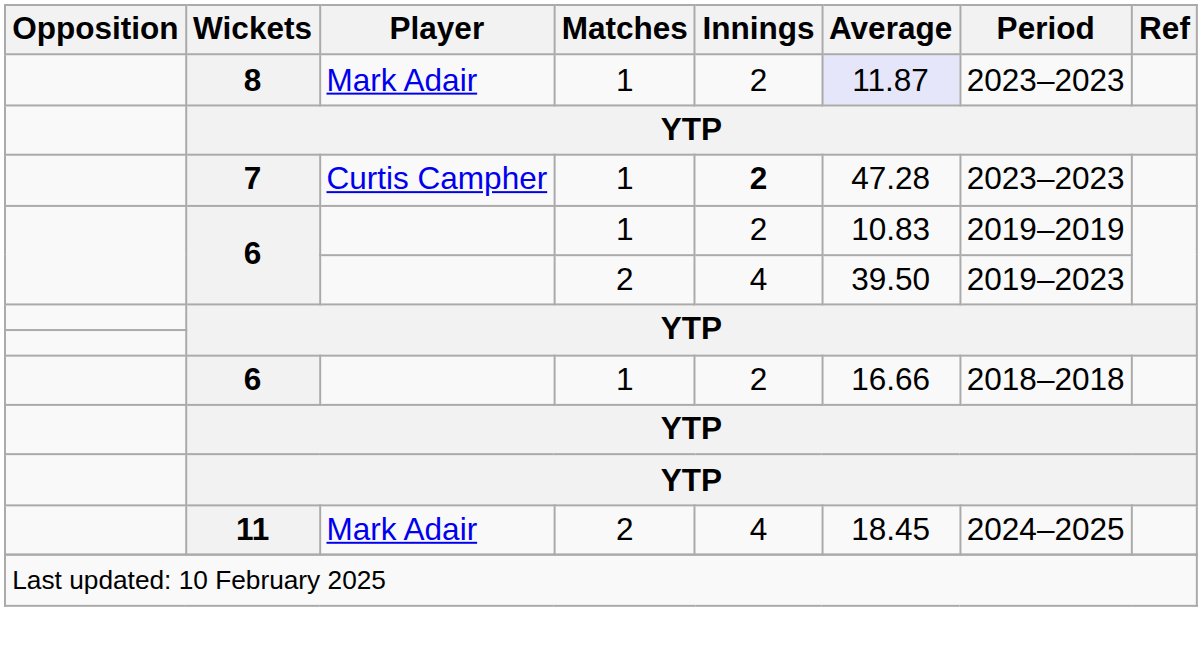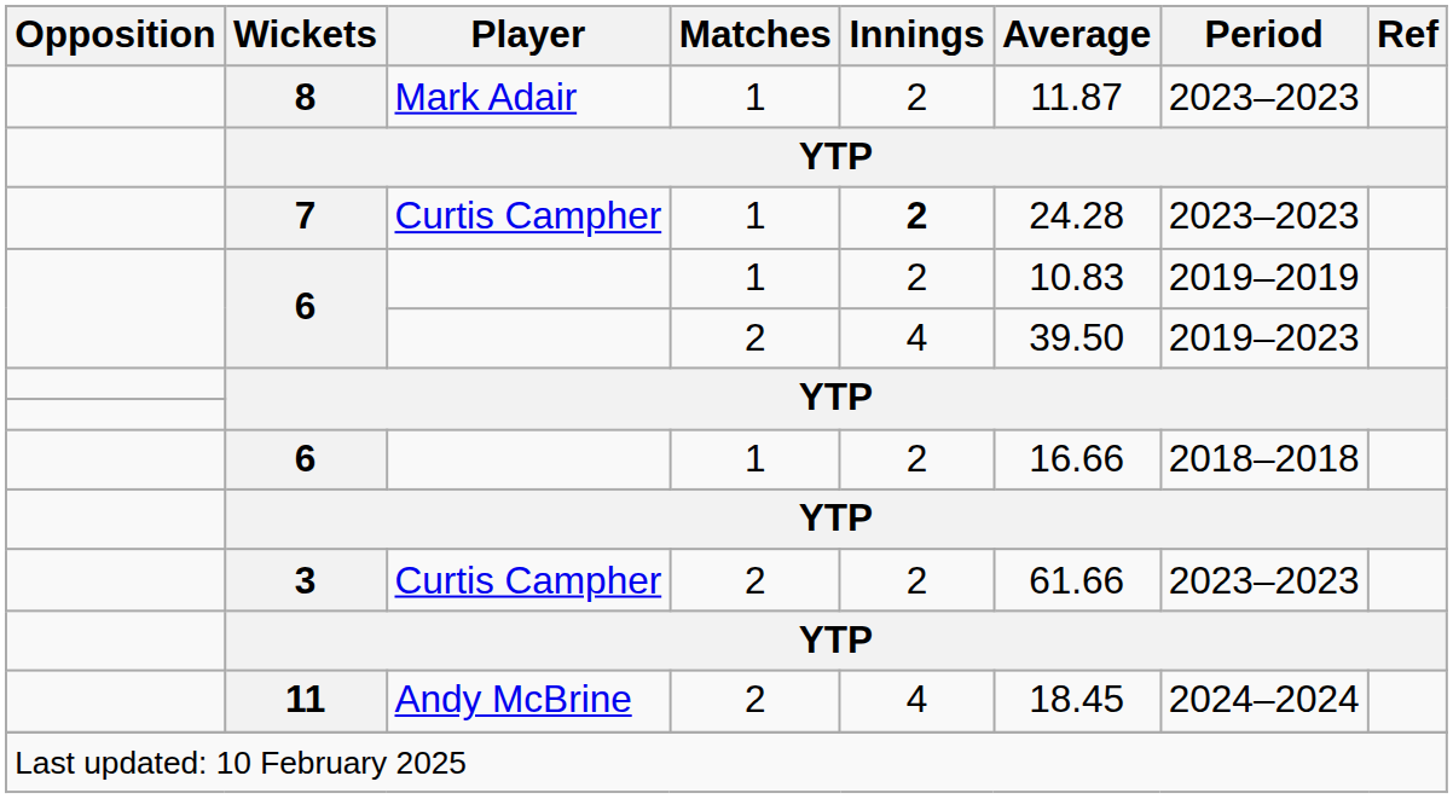 <table class="wikitable plainrowheaders sortable">
 <tr>
 <th scope=col>Opposition</th>
 <th scope=col>Wickets</th>
 <th scope=col>Player</th>
 <th scope=col>Matches</th>
 <th scope=col>Innings</th>
 <th scope=col>Average</th>
 <th scope=col>Period</th>
 <th scope=col>Ref</th>
 </tr>
 <tr>
 <td style=text-align:left;></td>
 <th scope=row style=text-align:center;>8</th>
 <td><a href='#'>Mark Adair</a></td>
 <td align=center>1</td>
 <td align=center>2</td>
-<td align=center style="background: lavender;">11.87</td>
+<td align=center>11.87</td>
 <td>2023–2023</td>
 <td></td>
 </tr>
 <tr>
 <td style=text-align:left;></td>
 <th scope=row style=text-align:center; colspan=7>YTP</th>
 </tr>
 <tr>
 <td style=text-align:left;></td>
 <th scope=row style=text-align:center;>7</th>
 <td><a href='#'>Curtis Campher</a></td>
 <td align=center>1</td>
 <td align=center><strong>2</strong></td>
-<td align=center>47.28</td>
+<td align=center>24.28</td>
 <td>2023–2023</td>
 <td></td>
 </tr>
 <tr>
 <td style=text-align:left; rowspan=2></td>
 <th scope=row style=text-align:center; rowspan=2>6</th>
 <td></td>
 <td align=center>1</td>
 <td align=center>2</td>
 <td align=center>10.83</td>
 <td>2019–2019</td>
 <td rowspan=2></td>
 </tr>
 <tr>
 <td></td>
 <td align=center>2</td>
 <td align=center>4</td>
 <td align=center>39.50</td>
 <td>2019–2023</td>
 </tr>
 <tr>
 <td style=text-align:left;></td>
 <th scope=row style=text-align:center; colspan=7 rowspan=2>YTP</th>
 </tr>
 <tr>
 <td style=text-align:left;></td>
 </tr>
 <tr>
 <td style=text-align:left;></td>
 <th scope=row style=text-align:center;>6</th>
 <td></td>
 <td align=center>1</td>
 <td align=center>2</td>
 <td align=center>16.66</td>
 <td>2018–2018</td>
 <td></td>
 </tr>
 <tr>
 <td style=text-align:left;></td>
 <th scope=row style=text-align:center; colspan=7>YTP</th>
 </tr>
 <tr>
 <td style=text-align:left;></td>
+<th scope=row style=text-align:center;>3</th>
+<td><a href='#'>Curtis Campher</a></td>
+<td align=center>2</td>
+<td align=center>2</td>
+<td align=center>61.66</td>
+<td>2023–2023</td>
+<td></td>
+</tr>
+<tr>
+<td style=text-align:left;></td>
 <th scope=row style=text-align:center; colspan=7>YTP</th>
 </tr>
 <tr>
 <td style=text-align:left;></td>
 <th scope=row style=text-align:center;>11</th>
-<td><a href='#'>Mark Adair</a></td>
+<td><a href='#'>Andy McBrine</a></td>
 <td align=center>2</td>
 <td align=center>4</td>
 <td align=center>18.45</td>
-<td>2024–2025</td>
+<td>2024–2024</td>
 <td></td>
 </tr>
 <tr>
 </tr>
 <tr class=sortbottom>
 <td colspan=8><small>Last updated: 10 February 2025</small></td>
 </tr>
 </table>
